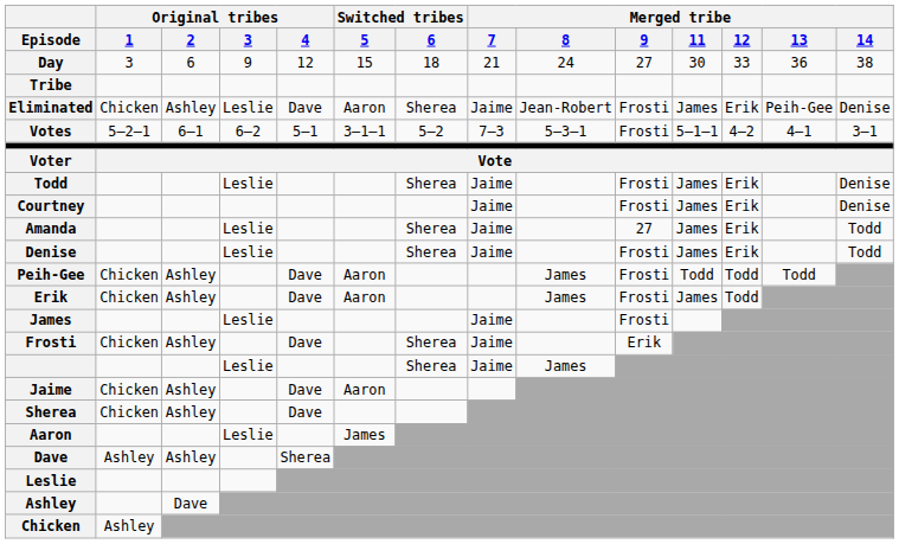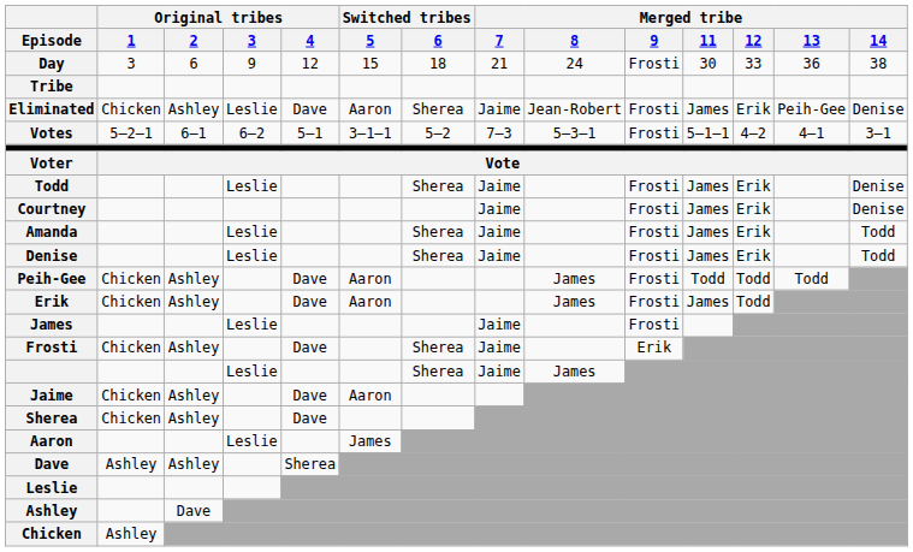 <table class="wikitable" style="text-align:center">
 <tr>
 <th></th>
 <th colspan=4>Original tribes</th>
 <th colspan=2>Switched tribes</th>
 <th colspan=7>Merged tribe</th>
 </tr>
 <tr>
 <th>Episode</th>
 <th><a href='#'>1</a></th>
 <th><a href='#'>2</a></th>
 <th><a href='#'>3</a></th>
 <th><a href='#'>4</a></th>
 <th><a href='#'>5</a></th>
 <th><a href='#'>6</a></th>
 <th><a href='#'>7</a></th>
 <th><a href='#'>8</a></th>
 <th><a href='#'>9</a></th>
 <th><a href='#'>11</a></th>
 <th><a href='#'>12</a></th>
 <th><a href='#'>13</a></th>
 <th><a href='#'>14</a></th>
 </tr>
 <tr>
 <th>Day</th>
 <td>3</td>
 <td>6</td>
 <td>9</td>
 <td>12</td>
 <td>15</td>
 <td>18</td>
 <td>21</td>
 <td>24</td>
-<td>27</td>
+<td>Frosti</td>
 <td>30</td>
 <td>33</td>
 <td>36</td>
 <td>38</td>
 </tr>
 <tr>
 <th>Tribe</th>
 <td></td>
 <td></td>
 <td></td>
 <td></td>
 <td></td>
 <td></td>
 <td></td>
 <td></td>
 <td></td>
 <td></td>
 <td></td>
 <td></td>
 <td></td>
 </tr>
 <tr>
 <th>Eliminated</th>
 <td>Chicken</td>
 <td>Ashley</td>
 <td>Leslie</td>
 <td>Dave</td>
 <td>Aaron</td>
 <td>Sherea</td>
 <td>Jaime</td>
 <td>Jean-Robert</td>
 <td>Frosti</td>
 <td>James</td>
 <td>Erik</td>
 <td>Peih-Gee</td>
 <td>Denise</td>
 </tr>
 <tr>
 <th>Votes</th>
 <td>5–2–1</td>
 <td>6–1</td>
 <td>6–2</td>
 <td>5–1</td>
 <td>3–1–1</td>
 <td>5–2</td>
 <td>7–3</td>
 <td>5–3–1</td>
 <td>Frosti</td>
 <td>5–1–1</td>
 <td>4–2</td>
 <td>4–1</td>
 <td>3–1</td>
 </tr>
 <tr>
 <td colspan=16 bgcolor=black></td>
 </tr>
 <tr>
 <th>Voter</th>
 <th colspan=13>Vote</th>
 </tr>
 <tr>
 <th>Todd</th>
 <td></td>
 <td></td>
 <td>Leslie</td>
 <td></td>
 <td></td>
 <td>Sherea</td>
 <td>Jaime</td>
 <td></td>
 <td>Frosti</td>
 <td>James</td>
 <td>Erik</td>
 <td></td>
 <td>Denise</td>
 </tr>
 <tr>
 <th>Courtney</th>
 <td></td>
 <td></td>
 <td></td>
 <td></td>
 <td></td>
 <td></td>
 <td>Jaime</td>
 <td></td>
 <td>Frosti</td>
 <td>James</td>
 <td>Erik</td>
 <td></td>
 <td>Denise</td>
 </tr>
 <tr>
 <th>Amanda</th>
 <td></td>
 <td></td>
 <td>Leslie</td>
 <td></td>
 <td></td>
 <td>Sherea</td>
 <td>Jaime</td>
 <td></td>
-<td>27</td>
+<td>Frosti</td>
 <td>James</td>
 <td>Erik</td>
 <td></td>
 <td>Todd</td>
 </tr>
 <tr>
 <th>Denise</th>
 <td></td>
 <td></td>
 <td>Leslie</td>
 <td></td>
 <td></td>
 <td>Sherea</td>
 <td>Jaime</td>
 <td></td>
 <td>Frosti</td>
 <td>James</td>
 <td>Erik</td>
 <td></td>
 <td>Todd</td>
 </tr>
 <tr>
 <th>Peih-Gee</th>
 <td>Chicken</td>
 <td>Ashley</td>
 <td></td>
 <td>Dave</td>
 <td>Aaron</td>
 <td></td>
 <td></td>
 <td>James</td>
 <td>Frosti</td>
 <td>Todd</td>
 <td>Todd</td>
 <td>Todd</td>
 <td bgcolor="darkgray"></td>
 </tr>
 <tr>
 <th>Erik</th>
 <td>Chicken</td>
 <td>Ashley</td>
 <td></td>
 <td>Dave</td>
 <td>Aaron</td>
 <td></td>
 <td></td>
 <td>James</td>
 <td>Frosti</td>
 <td>James</td>
 <td>Todd</td>
 <td colspan=2 bgcolor="darkgray"></td>
 </tr>
 <tr>
 <th>James</th>
 <td></td>
 <td></td>
 <td>Leslie</td>
 <td></td>
 <td></td>
 <td></td>
 <td>Jaime</td>
 <td></td>
 <td>Frosti</td>
 <td></td>
 <td colspan=3 bgcolor="darkgray"></td>
 </tr>
 <tr>
 <th>Frosti</th>
 <td>Chicken</td>
 <td>Ashley</td>
 <td></td>
 <td>Dave</td>
 <td></td>
 <td>Sherea</td>
 <td>Jaime</td>
 <td></td>
 <td>Erik</td>
 <td colspan=4 bgcolor="darkgray"></td>
 </tr>
 <tr>
 <th></th>
 <td></td>
 <td></td>
 <td>Leslie</td>
 <td></td>
 <td></td>
 <td>Sherea</td>
 <td>Jaime</td>
 <td>James</td>
 <td colspan=5 bgcolor="darkgray"></td>
 </tr>
 <tr>
 <th>Jaime</th>
 <td>Chicken</td>
 <td>Ashley</td>
 <td></td>
 <td>Dave</td>
 <td>Aaron</td>
 <td></td>
 <td></td>
 <td colspan=6 bgcolor="darkgray"></td>
 </tr>
 <tr>
 <th>Sherea</th>
 <td>Chicken</td>
 <td>Ashley</td>
 <td></td>
 <td>Dave</td>
 <td></td>
 <td></td>
 <td colspan=7 bgcolor="darkgray"></td>
 </tr>
 <tr>
 <th>Aaron</th>
 <td></td>
 <td></td>
 <td>Leslie</td>
 <td></td>
 <td>James</td>
 <td colspan=8 bgcolor="darkgray"></td>
 </tr>
 <tr>
 <th>Dave</th>
 <td>Ashley</td>
 <td>Ashley</td>
 <td></td>
 <td>Sherea</td>
 <td colspan=9 bgcolor="darkgray"></td>
 </tr>
 <tr>
 <th>Leslie</th>
 <td></td>
 <td></td>
 <td></td>
 <td colspan=10 bgcolor="darkgray"></td>
 </tr>
 <tr>
 <th>Ashley</th>
 <td></td>
 <td>Dave</td>
 <td colspan=11 bgcolor="darkgray"></td>
 </tr>
 <tr>
 <th>Chicken</th>
 <td>Ashley</td>
 <td colspan=12 bgcolor="darkgray"></td>
 </tr>
 </table>
